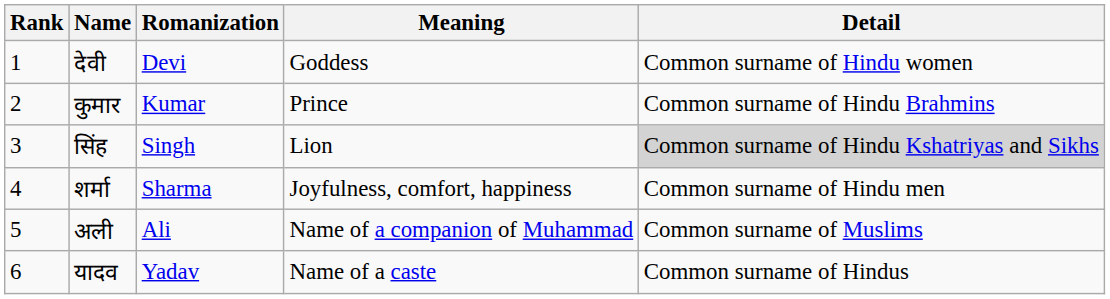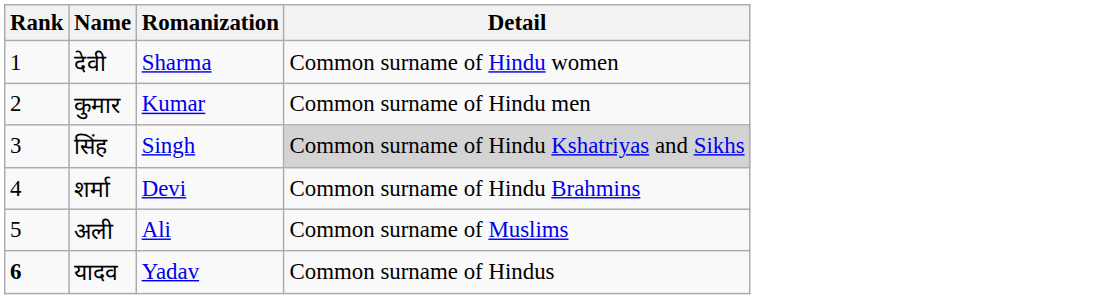 <table class="wikitable">
 <tr>
 <th>Rank</th>
 <th>Name</th>
 <th>Romanization</th>
-<th>Meaning</th>
 <th>Detail</th>
 </tr>
 <tr>
 <td>1</td>
 <td>देवी</td>
-<td><a href='#'>Devi</a></td>
-<td>Goddess</td>
+<td><a href='#'>Sharma</a></td>
 <td>Common surname of <a href='#'>Hindu</a> women</td>
 </tr>
 <tr>
 <td>2</td>
 <td>कुमार</td>
 <td><a href='#'>Kumar</a></td>
-<td>Prince</td>
-<td>Common surname of Hindu <a href='#'>Brahmins</a></td>
+<td>Common surname of Hindu men</td>
 </tr>
 <tr>
 <td>3</td>
 <td>सिंह</td>
 <td><a href='#'>Singh</a></td>
-<td>Lion</td>
 <td style="background: lightgrey;">Common surname of Hindu <a href='#'>Kshatriyas</a> and <a href='#'>Sikhs</a></td>
 </tr>
 <tr>
 <td>4</td>
 <td>शर्मा</td>
-<td><a href='#'>Sharma</a></td>
-<td>Joyfulness, comfort, happiness</td>
-<td>Common surname of Hindu men</td>
+<td><a href='#'>Devi</a></td>
+<td>Common surname of Hindu <a href='#'>Brahmins</a></td>
 </tr>
 <tr>
 <td>5</td>
 <td>अली</td>
 <td><a href='#'>Ali</a></td>
-<td>Name of <a href='#'>a companion</a> of <a href='#'>Muhammad</a></td>
 <td>Common surname of <a href='#'>Muslims</a></td>
 </tr>
 <tr>
-<td>6</td>
+<td><strong>6</strong></td>
 <td>यादव</td>
 <td><a href='#'>Yadav</a></td>
-<td>Name of a <a href='#'>caste</a></td>
 <td>Common surname of Hindus</td>
 </tr>
 </table>
